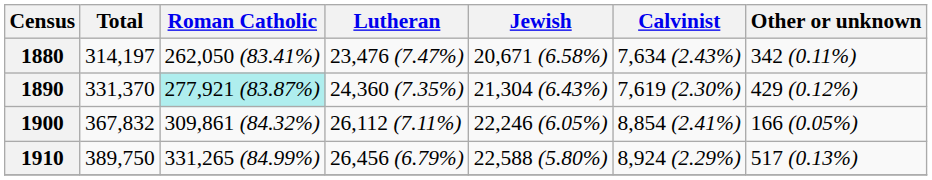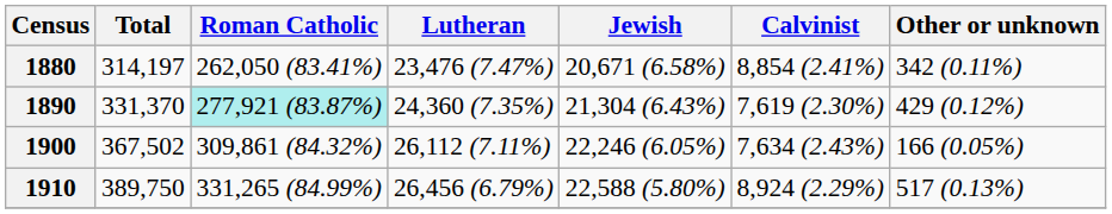 <table class="wikitable">
 <tr>
 <th>Census</th>
 <th>Total</th>
 <th><a href='#'>Roman Catholic</a></th>
 <th><a href='#'>Lutheran</a></th>
 <th><a href='#'>Jewish</a></th>
 <th><a href='#'>Calvinist</a></th>
 <th>Other or unknown</th>
 </tr>
 <tr>
 <th>1880</th>
 <td>314,197</td>
 <td>262,050 <em>(83.41%)</em></td>
 <td>23,476 <em>(7.47%)</em></td>
 <td>20,671 <em>(6.58%)</em></td>
-<td>7,634 <em>(2.43%)</em></td>
+<td>8,854 <em>(2.41%)</em></td>
 <td>342 <em>(0.11%)</em></td>
 </tr>
 <tr>
 <th>1890</th>
 <td>331,370</td>
 <td style="background: paleturquoise;">277,921 <em>(83.87%)</em></td>
 <td>24,360 <em>(7.35%)</em></td>
 <td>21,304 <em>(6.43%)</em></td>
 <td>7,619 <em>(2.30%)</em></td>
 <td>429 <em>(0.12%)</em></td>
 </tr>
 <tr>
 <th>1900</th>
-<td>367,832</td>
+<td>367,502</td>
 <td>309,861 <em>(84.32%)</em></td>
 <td>26,112 <em>(7.11%)</em></td>
 <td>22,246 <em>(6.05%)</em></td>
-<td>8,854 <em>(2.41%)</em></td>
+<td>7,634 <em>(2.43%)</em></td>
 <td>166 <em>(0.05%)</em></td>
 </tr>
 <tr>
 <th>1910</th>
 <td>389,750</td>
 <td>331,265 <em>(84.99%)</em></td>
 <td>26,456 <em>(6.79%)</em></td>
 <td>22,588 <em>(5.80%)</em></td>
 <td>8,924 <em>(2.29%)</em></td>
 <td>517 <em>(0.13%)</em></td>
 </tr>
 <tr>
 </tr>
 </table>
